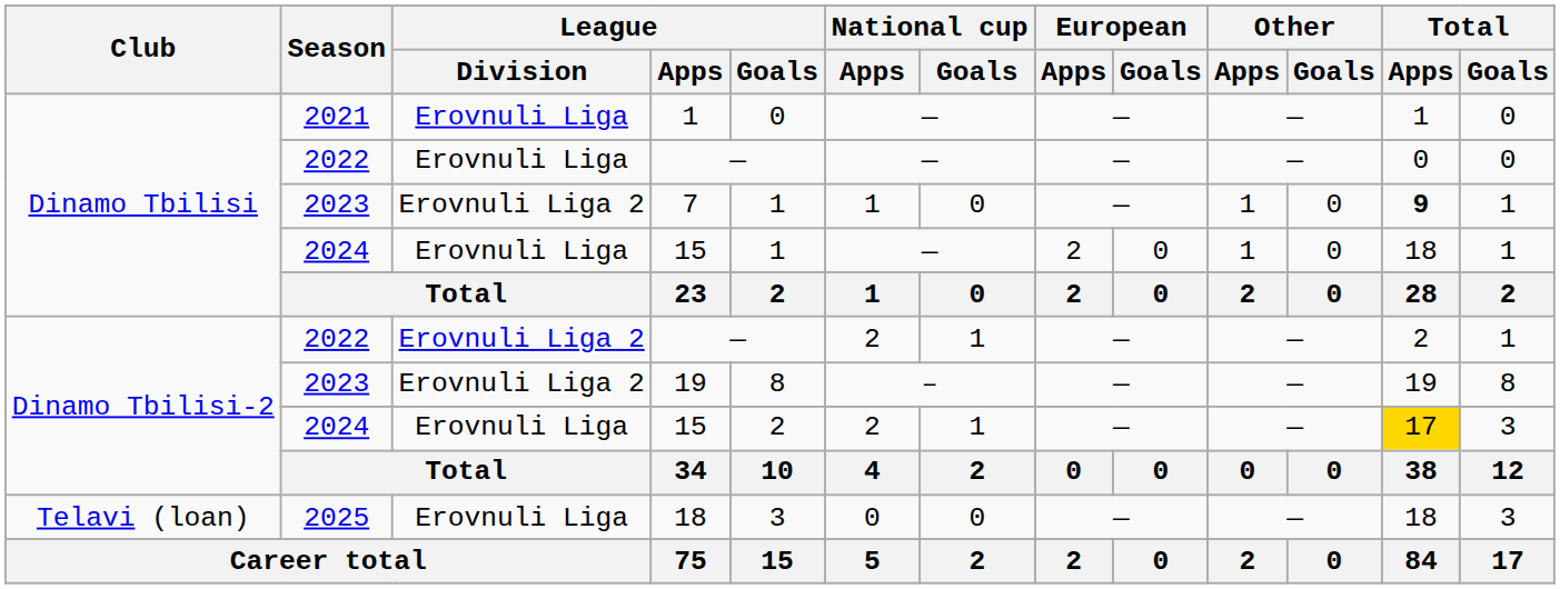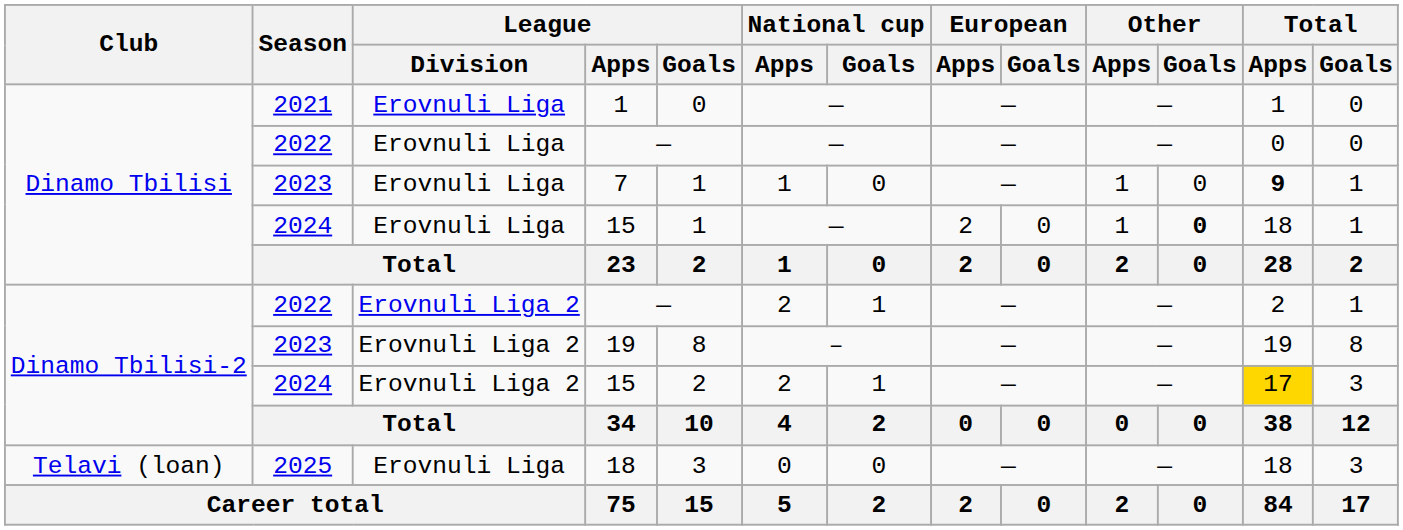 <table class="wikitable" style="text-align:center">
 <tr>
 <th rowspan="2">Club</th>
 <th rowspan="2">Season</th>
 <th colspan="3">League</th>
 <th colspan="2">National cup</th>
 <th colspan="2">European</th>
 <th colspan="2">Other</th>
 <th colspan="2">Total</th>
 </tr>
 <tr>
 <th>Division</th>
 <th>Apps</th>
 <th>Goals</th>
 <th>Apps</th>
 <th>Goals</th>
 <th>Apps</th>
 <th>Goals</th>
 <th>Apps</th>
 <th>Goals</th>
 <th>Apps</th>
 <th>Goals</th>
 </tr>
 <tr>
 <td rowspan="5"><a href='#'>Dinamo Tbilisi</a></td>
 <td><a href='#'>2021</a></td>
 <td><a href='#'>Erovnuli Liga</a></td>
 <td>1</td>
 <td>0</td>
 <td colspan="2">—</td>
 <td colspan="2">—</td>
 <td colspan="2">—</td>
 <td>1</td>
 <td>0</td>
 </tr>
 <tr>
 <td><a href='#'>2022</a></td>
 <td>Erovnuli Liga</td>
 <td colspan="2">—</td>
 <td colspan="2">—</td>
 <td colspan="2">—</td>
 <td colspan="2">—</td>
 <td>0</td>
 <td>0</td>
 </tr>
 <tr>
 <td><a href='#'>2023</a></td>
-<td>Erovnuli Liga 2</td>
+<td>Erovnuli Liga</td>
 <td>7</td>
 <td>1</td>
 <td>1</td>
 <td>0</td>
 <td colspan="2">—</td>
 <td>1</td>
 <td>0</td>
 <td><strong>9</strong></td>
 <td>1</td>
 </tr>
 <tr>
 <td><a href='#'>2024</a></td>
 <td>Erovnuli Liga</td>
 <td>15</td>
 <td>1</td>
 <td colspan="2">—</td>
 <td>2</td>
 <td>0</td>
 <td>1</td>
-<td>0</td>
+<td><strong>0</strong></td>
 <td>18</td>
 <td>1</td>
 </tr>
 <tr>
 <th colspan="2">Total</th>
 <th>23</th>
 <th>2</th>
 <th>1</th>
 <th>0</th>
 <th>2</th>
 <th>0</th>
 <th>2</th>
 <th>0</th>
 <th>28</th>
 <th>2</th>
 </tr>
 <tr>
 <td rowspan="4"><a href='#'>Dinamo Tbilisi-2</a></td>
 <td><a href='#'>2022</a></td>
 <td><a href='#'>Erovnuli Liga 2</a></td>
 <td colspan="2">—</td>
 <td>2</td>
 <td>1</td>
 <td colspan="2">—</td>
 <td colspan="2">—</td>
 <td>2</td>
 <td>1</td>
 </tr>
 <tr>
 <td><a href='#'>2023</a></td>
 <td>Erovnuli Liga 2</td>
 <td>19</td>
 <td>8</td>
 <td colspan="2">–</td>
 <td colspan="2">—</td>
 <td colspan="2">—</td>
 <td>19</td>
 <td>8</td>
 </tr>
 <tr>
 <td><a href='#'>2024</a></td>
-<td>Erovnuli Liga</td>
+<td>Erovnuli Liga 2</td>
 <td>15</td>
 <td>2</td>
 <td>2</td>
 <td>1</td>
 <td colspan="2">—</td>
 <td colspan="2">—</td>
 <td style="background: gold;">17</td>
 <td>3</td>
 </tr>
 <tr>
 <th colspan="2">Total</th>
 <th>34</th>
 <th>10</th>
 <th>4</th>
 <th>2</th>
 <th>0</th>
 <th>0</th>
 <th>0</th>
 <th>0</th>
 <th>38</th>
 <th>12</th>
 </tr>
 <tr>
 <td><a href='#'>Telavi</a> (loan)</td>
 <td><a href='#'>2025</a></td>
 <td>Erovnuli Liga</td>
 <td>18</td>
 <td>3</td>
 <td>0</td>
 <td>0</td>
 <td colspan="2">—</td>
 <td colspan="2">—</td>
 <td>18</td>
 <td>3</td>
 </tr>
 <tr>
 <th colspan="3">Career total</th>
 <th>75</th>
 <th>15</th>
 <th>5</th>
 <th>2</th>
 <th>2</th>
 <th>0</th>
 <th>2</th>
 <th>0</th>
 <th>84</th>
 <th>17</th>
 </tr>
 </table>
